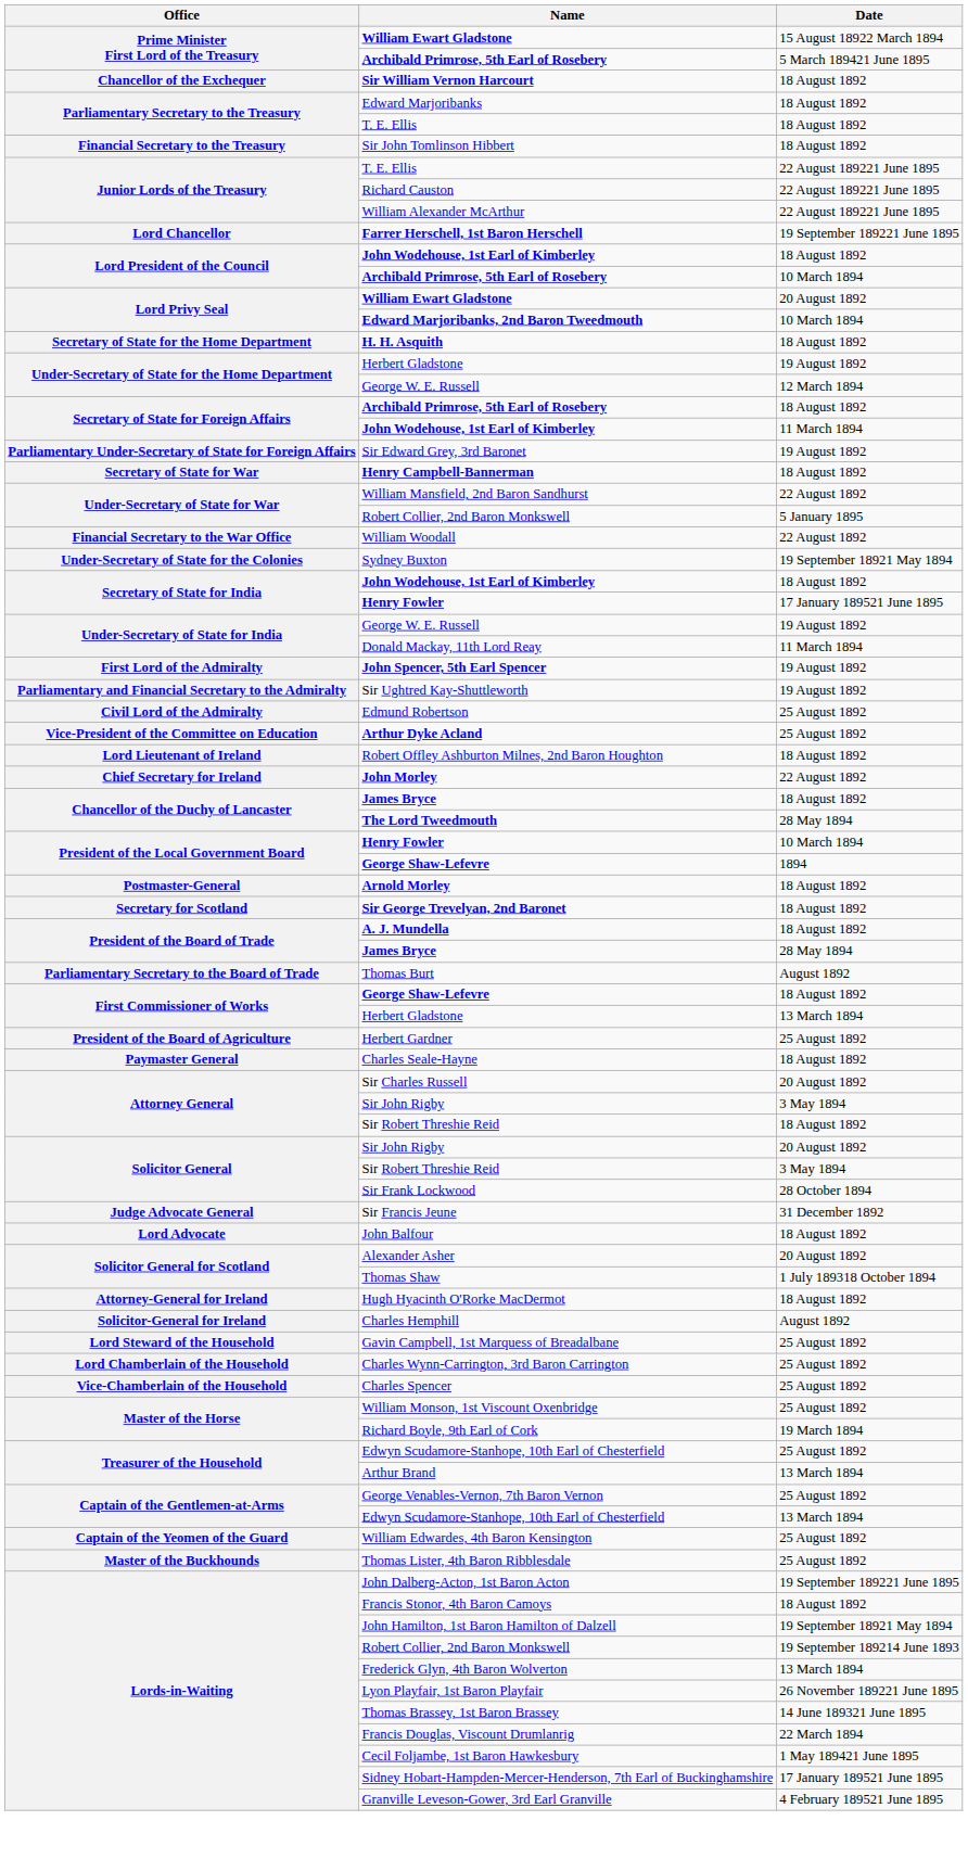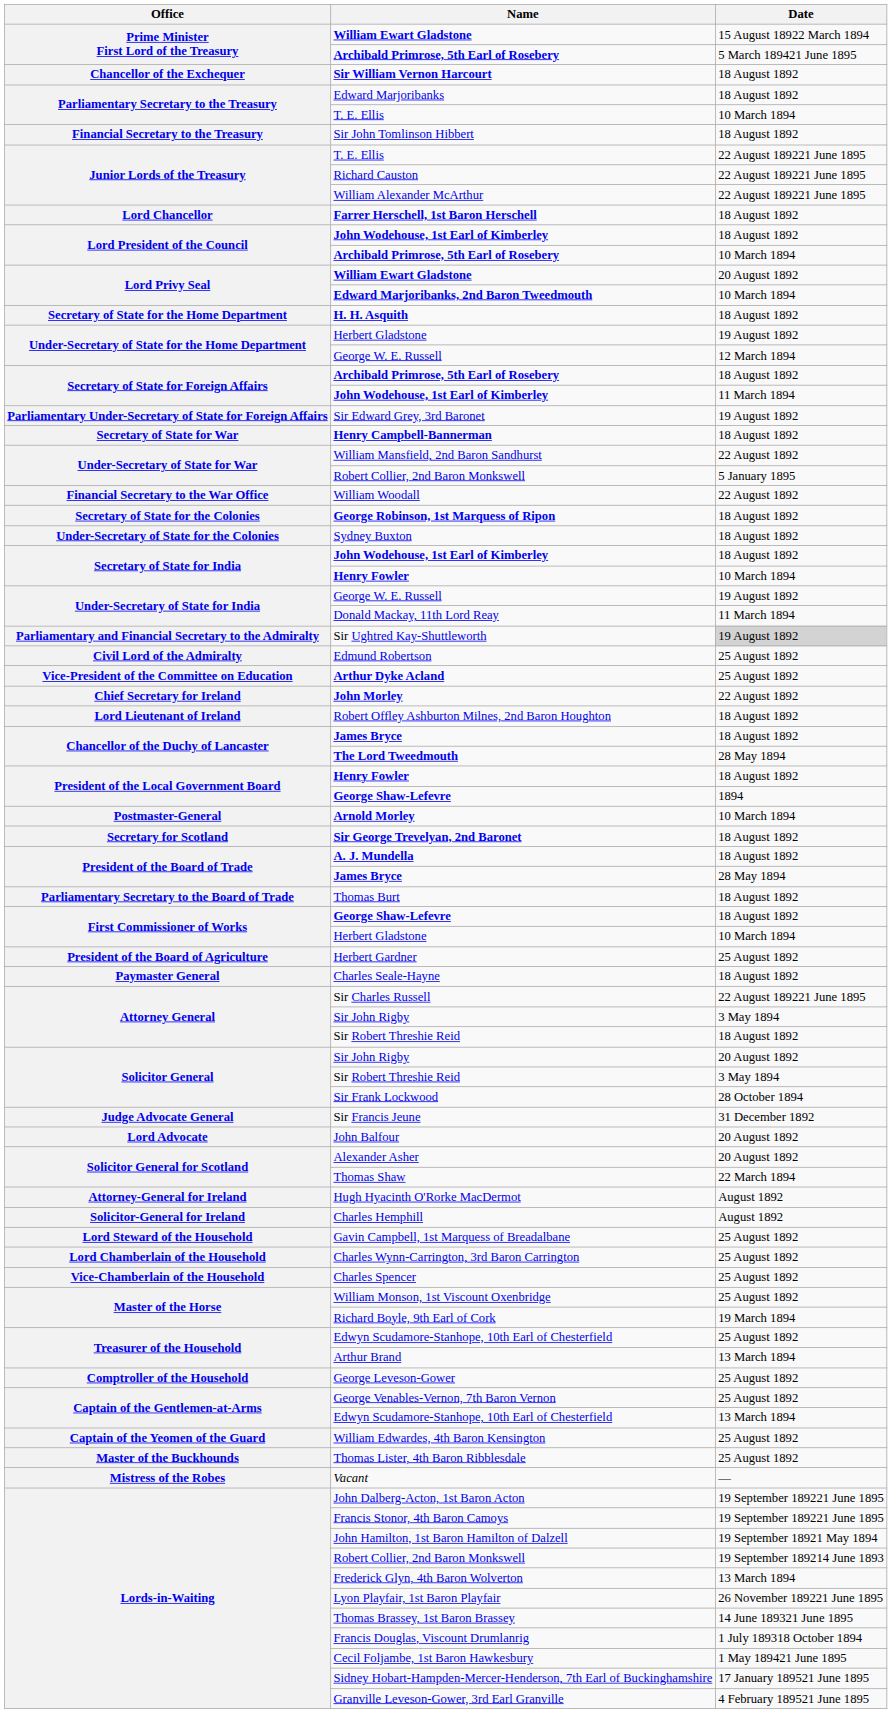 <table class="wikitable plainrowheaders">
 <tr>
 <th>Office</th>
 <th>Name</th>
 <th>Date</th>
 </tr>
 <tr>
 <th scope=row rowspan=2><a href='#'>Prime Minister</a> <br><a href='#'>First Lord of the Treasury</a></th>
 <td><strong><a href='#'>William Ewart Gladstone</a></strong></td>
 <td>15 August 18922 March 1894</td>
 </tr>
 <tr>
 <td><strong><a href='#'>Archibald Primrose, 5th Earl of Rosebery</a></strong></td>
 <td>5 March 189421 June 1895</td>
 </tr>
 <tr>
 <th scope=row><a href='#'>Chancellor of the Exchequer</a></th>
 <td><strong><a href='#'>Sir William Vernon Harcourt</a></strong></td>
 <td>18 August 1892</td>
 </tr>
 <tr>
 <th scope=row rowspan=2><a href='#'>Parliamentary Secretary to the Treasury</a></th>
 <td><a href='#'>Edward Marjoribanks</a></td>
 <td>18 August 1892</td>
 </tr>
 <tr>
 <td><a href='#'>T. E. Ellis</a></td>
-<td>18 August 1892</td>
+<td>10 March 1894</td>
 </tr>
 <tr>
 <th scope=row><a href='#'>Financial Secretary to the Treasury</a></th>
 <td><a href='#'>Sir John Tomlinson Hibbert</a></td>
 <td>18 August 1892</td>
 </tr>
 <tr>
 <th scope=row rowspan=3><a href='#'>Junior Lords of the Treasury</a></th>
 <td><a href='#'>T. E. Ellis</a></td>
 <td>22 August 189221 June 1895</td>
 </tr>
 <tr>
 <td><a href='#'>Richard Causton</a></td>
 <td>22 August  189221 June 1895</td>
 </tr>
 <tr>
 <td><a href='#'>William Alexander McArthur</a></td>
 <td>22 August 189221 June 1895</td>
 </tr>
 <tr>
 <th scope=row><a href='#'>Lord Chancellor</a></th>
 <td><strong><a href='#'>Farrer Herschell, 1st Baron Herschell</a></strong></td>
-<td>19 September 189221 June 1895</td>
+<td>18 August 1892</td>
 </tr>
 <tr>
 <th scope=row rowspan=2><a href='#'>Lord President of the Council</a></th>
 <td><strong><a href='#'>John Wodehouse, 1st Earl of Kimberley</a></strong></td>
 <td>18 August 1892</td>
 </tr>
 <tr>
 <td><strong><a href='#'>Archibald Primrose, 5th Earl of Rosebery</a></strong></td>
 <td>10 March 1894</td>
 </tr>
 <tr>
 <th scope=row rowspan=2><a href='#'>Lord Privy Seal</a></th>
 <td><strong><a href='#'>William Ewart Gladstone</a></strong></td>
 <td>20 August 1892</td>
 </tr>
 <tr>
 <td><strong><a href='#'>Edward Marjoribanks, 2nd Baron Tweedmouth</a></strong></td>
 <td>10 March 1894</td>
 </tr>
 <tr>
 <th scope=row><a href='#'>Secretary of State for the Home Department</a></th>
 <td><strong><a href='#'>H. H. Asquith</a></strong></td>
 <td>18 August 1892</td>
 </tr>
 <tr>
 <th scope=row rowspan=2><a href='#'>Under-Secretary of State for the Home Department</a></th>
 <td><a href='#'>Herbert Gladstone</a></td>
 <td>19 August 1892</td>
 </tr>
 <tr>
 <td><a href='#'>George W. E. Russell</a></td>
 <td>12 March 1894</td>
 </tr>
 <tr>
 <th scope=row rowspan=2><a href='#'>Secretary of State for Foreign Affairs</a></th>
 <td><strong><a href='#'>Archibald Primrose, 5th Earl of Rosebery</a></strong></td>
 <td>18 August 1892</td>
 </tr>
 <tr>
 <td><strong><a href='#'>John Wodehouse, 1st Earl of Kimberley</a></strong></td>
 <td>11 March 1894</td>
 </tr>
 <tr>
 <th scope=row><a href='#'>Parliamentary Under-Secretary of State for Foreign Affairs</a></th>
 <td><a href='#'>Sir Edward Grey, 3rd Baronet</a></td>
 <td>19 August 1892</td>
 </tr>
 <tr>
 <th scope=row><a href='#'>Secretary of State for War</a></th>
 <td><strong><a href='#'>Henry Campbell-Bannerman</a></strong></td>
 <td>18 August 1892</td>
 </tr>
 <tr>
 <th scope=row rowspan=2><a href='#'>Under-Secretary of State for War</a></th>
 <td><a href='#'>William Mansfield, 2nd Baron Sandhurst</a></td>
 <td>22 August 1892</td>
 </tr>
 <tr>
 <td><a href='#'>Robert Collier, 2nd Baron Monkswell</a></td>
 <td>5 January 1895</td>
 </tr>
 <tr>
 <th scope=row><a href='#'>Financial Secretary to the War Office</a></th>
 <td><a href='#'>William Woodall</a></td>
 <td>22 August 1892</td>
 </tr>
 <tr>
+<th scope=row><a href='#'>Secretary of State for the Colonies</a></th>
+<td><strong><a href='#'>George Robinson, 1st Marquess of Ripon</a></strong></td>
+<td>18 August 1892</td>
+</tr>
+<tr>
 <th scope=row><a href='#'>Under-Secretary of State for the Colonies</a></th>
 <td><a href='#'>Sydney Buxton</a></td>
-<td>19 September 18921 May 1894</td>
+<td>18 August 1892</td>
 </tr>
 <tr>
 <th scope=row rowspan=2><a href='#'>Secretary of State for India</a></th>
 <td><strong><a href='#'>John Wodehouse, 1st Earl of Kimberley</a></strong></td>
 <td>18 August 1892</td>
 </tr>
 <tr>
 <td><strong><a href='#'>Henry Fowler</a></strong></td>
-<td>17 January 189521 June 1895</td>
+<td>10 March 1894</td>
 </tr>
 <tr>
 <th scope=row rowspan=2><a href='#'>Under-Secretary of State for India</a></th>
 <td><a href='#'>George W. E. Russell</a></td>
 <td>19 August 1892</td>
 </tr>
 <tr>
 <td><a href='#'>Donald Mackay, 11th Lord Reay</a></td>
 <td>11 March 1894</td>
 </tr>
 <tr>
-<th scope=row><a href='#'>First Lord of the Admiralty</a></th>
-<td><strong><a href='#'>John Spencer, 5th Earl Spencer</a></strong></td>
-<td>19 August 1892</td>
-</tr>
-<tr>
 <th scope=row><a href='#'>Parliamentary and Financial Secretary to the Admiralty</a></th>
 <td>Sir <a href='#'>Ughtred Kay-Shuttleworth</a></td>
-<td>19 August 1892</td>
+<td style="background: lightgrey;">19 August 1892</td>
 </tr>
 <tr>
 <th scope=row><a href='#'>Civil Lord of the Admiralty</a></th>
 <td><a href='#'>Edmund Robertson</a></td>
 <td>25 August 1892</td>
 </tr>
 <tr>
 <th scope=row><a href='#'>Vice-President of the Committee on Education</a></th>
 <td><strong><a href='#'>Arthur Dyke Acland</a></strong></td>
 <td>25 August 1892</td>
 </tr>
 <tr>
+<th scope=row><a href='#'>Chief Secretary for Ireland</a></th>
+<td><strong><a href='#'>John Morley</a></strong></td>
+<td>22 August 1892</td>
+</tr>
+<tr>
 <th scope=row><a href='#'>Lord Lieutenant of Ireland</a></th>
 <td><a href='#'>Robert Offley Ashburton Milnes, 2nd Baron Houghton</a></td>
 <td>18 August 1892</td>
-</tr>
-<tr>
-<th scope=row><a href='#'>Chief Secretary for Ireland</a></th>
-<td><strong><a href='#'>John Morley</a></strong></td>
-<td>22 August 1892</td>
 </tr>
 <tr>
 <th scope=row rowspan=2><a href='#'>Chancellor of the Duchy of Lancaster</a></th>
 <td><strong><a href='#'>James Bryce</a></strong></td>
 <td>18 August 1892</td>
 </tr>
 <tr>
 <td><strong><a href='#'>The Lord Tweedmouth</a></strong></td>
 <td>28 May 1894</td>
 </tr>
 <tr>
 <th scope=row rowspan=2><a href='#'>President of the Local Government Board</a></th>
 <td><strong><a href='#'>Henry Fowler</a></strong></td>
-<td>10 March 1894</td>
+<td>18 August 1892</td>
 </tr>
 <tr>
 <td><strong><a href='#'>George Shaw-Lefevre</a></strong></td>
 <td>1894</td>
 </tr>
 <tr>
 <th scope=row><a href='#'>Postmaster-General</a></th>
 <td><strong><a href='#'>Arnold Morley</a></strong></td>
-<td>18 August 1892</td>
+<td>10 March 1894</td>
 </tr>
 <tr>
 <th scope=row><a href='#'>Secretary for Scotland</a></th>
 <td><strong><a href='#'>Sir George Trevelyan, 2nd Baronet</a></strong></td>
 <td>18 August 1892</td>
 </tr>
 <tr>
 <th scope=row rowspan=2><a href='#'>President of the Board of Trade</a></th>
 <td><strong><a href='#'>A. J. Mundella</a></strong></td>
 <td>18 August 1892</td>
 </tr>
 <tr>
 <td><strong><a href='#'>James Bryce</a></strong></td>
 <td>28 May 1894</td>
 </tr>
 <tr>
 <th scope=row><a href='#'>Parliamentary Secretary to the Board of Trade</a></th>
 <td><a href='#'>Thomas Burt</a></td>
-<td>August 1892</td>
+<td>18 August 1892</td>
 </tr>
 <tr>
 <th scope=row rowspan=2><a href='#'>First Commissioner of Works</a></th>
 <td><strong><a href='#'>George Shaw-Lefevre</a></strong></td>
 <td>18 August 1892</td>
 </tr>
 <tr>
 <td><a href='#'>Herbert Gladstone</a></td>
-<td>13 March 1894</td>
+<td>10 March 1894</td>
 </tr>
 <tr>
 <th scope=row><a href='#'>President of the Board of Agriculture</a></th>
 <td><a href='#'>Herbert Gardner</a></td>
 <td>25 August 1892</td>
 </tr>
 <tr>
 <th scope=row><a href='#'>Paymaster General</a></th>
 <td><a href='#'>Charles Seale-Hayne</a></td>
 <td>18 August 1892</td>
 </tr>
 <tr>
 <th scope=row rowspan=3><a href='#'>Attorney General</a></th>
 <td>Sir <a href='#'>Charles Russell</a></td>
-<td>20 August 1892</td>
+<td>22 August 189221 June 1895</td>
 </tr>
 <tr>
 <td><a href='#'>Sir John Rigby</a></td>
 <td>3 May 1894</td>
 </tr>
 <tr>
 <td>Sir <a href='#'>Robert Threshie Reid</a></td>
 <td>18 August 1892</td>
 </tr>
 <tr>
 <th scope=row rowspan=3><a href='#'>Solicitor General</a></th>
 <td><a href='#'>Sir John Rigby</a></td>
 <td>20 August 1892</td>
 </tr>
 <tr>
 <td>Sir <a href='#'>Robert Threshie Reid</a></td>
 <td>3 May 1894</td>
 </tr>
 <tr>
 <td><a href='#'>Sir Frank Lockwood</a></td>
 <td>28 October 1894</td>
 </tr>
 <tr>
 <th scope=row><a href='#'>Judge Advocate General</a></th>
 <td>Sir <a href='#'>Francis Jeune</a></td>
 <td>31 December 1892</td>
 </tr>
 <tr>
 <th scope=row><a href='#'>Lord Advocate</a></th>
 <td><a href='#'>John Balfour</a></td>
-<td>18 August 1892</td>
+<td>20 August 1892</td>
 </tr>
 <tr>
 <th scope=row rowspan=2><a href='#'>Solicitor General for Scotland</a></th>
 <td><a href='#'>Alexander Asher</a></td>
 <td>20 August 1892</td>
 </tr>
 <tr>
 <td><a href='#'>Thomas Shaw</a></td>
-<td>1 July 189318 October 1894</td>
+<td>22 March 1894</td>
 </tr>
 <tr>
 <th scope=row><a href='#'>Attorney-General for Ireland</a></th>
 <td><a href='#'>Hugh Hyacinth O'Rorke MacDermot</a></td>
-<td>18 August 1892</td>
+<td>August 1892</td>
 </tr>
 <tr>
 <th scope=row><a href='#'>Solicitor-General for Ireland</a></th>
 <td><a href='#'>Charles Hemphill</a></td>
 <td>August 1892</td>
 </tr>
 <tr>
 <th scope=row><a href='#'>Lord Steward of the Household</a></th>
 <td><a href='#'>Gavin Campbell, 1st Marquess of Breadalbane</a></td>
 <td>25 August 1892</td>
 </tr>
 <tr>
 <th scope=row><a href='#'>Lord Chamberlain of the Household</a></th>
 <td><a href='#'>Charles Wynn-Carrington, 3rd Baron Carrington</a></td>
 <td>25 August 1892</td>
 </tr>
 <tr>
 <th scope=row><a href='#'>Vice-Chamberlain of the Household</a></th>
 <td><a href='#'>Charles Spencer</a></td>
 <td>25 August 1892</td>
 </tr>
 <tr>
 <th scope=row rowspan=2><a href='#'>Master of the Horse</a></th>
 <td><a href='#'>William Monson, 1st Viscount Oxenbridge</a></td>
 <td>25 August 1892</td>
 </tr>
 <tr>
 <td><a href='#'>Richard Boyle, 9th Earl of Cork</a></td>
 <td>19 March 1894</td>
 </tr>
 <tr>
 <th scope=row rowspan=2><a href='#'>Treasurer of the Household</a></th>
 <td><a href='#'>Edwyn Scudamore-Stanhope, 10th Earl of Chesterfield</a></td>
 <td>25 August 1892</td>
 </tr>
 <tr>
 <td><a href='#'>Arthur Brand</a></td>
 <td>13 March 1894</td>
 </tr>
 <tr>
+<th scope=row><a href='#'>Comptroller of the Household</a></th>
+<td><a href='#'>George Leveson-Gower</a></td>
+<td>25 August 1892</td>
+</tr>
+<tr>
 <th scope=row rowspan=2><a href='#'>Captain of the Gentlemen-at-Arms</a></th>
 <td><a href='#'>George Venables-Vernon, 7th Baron Vernon</a></td>
 <td>25 August 1892</td>
 </tr>
 <tr>
 <td><a href='#'>Edwyn Scudamore-Stanhope, 10th Earl of Chesterfield</a></td>
 <td>13 March 1894</td>
 </tr>
 <tr>
 <th scope=row><a href='#'>Captain of the Yeomen of the Guard</a></th>
 <td><a href='#'>William Edwardes, 4th Baron Kensington</a></td>
 <td>25 August 1892</td>
 </tr>
 <tr>
 <th scope=row><a href='#'>Master of the Buckhounds</a></th>
 <td><a href='#'>Thomas Lister, 4th Baron Ribblesdale</a></td>
 <td>25 August 1892</td>
 </tr>
 <tr>
+<th scope=row><a href='#'>Mistress of the Robes</a></th>
+<td><em>Vacant</em></td>
+<td>—</td>
+</tr>
+<tr>
 <th scope=row rowspan=11><a href='#'>Lords-in-Waiting</a></th>
 <td><a href='#'>John Dalberg-Acton, 1st Baron Acton</a></td>
 <td>19 September 189221 June 1895</td>
 </tr>
 <tr>
 <td><a href='#'>Francis Stonor, 4th Baron Camoys</a></td>
-<td>18 August 1892</td>
+<td>19 September 189221 June 1895</td>
 </tr>
 <tr>
 <td><a href='#'>John Hamilton, 1st Baron Hamilton of Dalzell</a></td>
 <td>19 September 18921 May 1894</td>
 </tr>
 <tr>
 <td><a href='#'>Robert Collier, 2nd Baron Monkswell</a></td>
 <td>19 September 189214 June 1893</td>
 </tr>
 <tr>
 <td><a href='#'>Frederick Glyn, 4th Baron Wolverton</a></td>
 <td>13 March 1894</td>
 </tr>
 <tr>
 <td><a href='#'>Lyon Playfair, 1st Baron Playfair</a></td>
 <td>26 November 189221 June 1895</td>
 </tr>
 <tr>
 <td><a href='#'>Thomas Brassey, 1st Baron Brassey</a></td>
 <td>14 June 189321 June 1895</td>
 </tr>
 <tr>
 <td><a href='#'>Francis Douglas, Viscount Drumlanrig</a></td>
-<td>22 March 1894</td>
+<td>1 July 189318 October 1894</td>
 </tr>
 <tr>
 <td><a href='#'>Cecil Foljambe, 1st Baron Hawkesbury</a></td>
 <td>1 May 189421 June 1895</td>
 </tr>
 <tr>
 <td><a href='#'>Sidney Hobart-Hampden-Mercer-Henderson, 7th Earl of Buckinghamshire</a></td>
 <td>17 January 189521 June 1895</td>
 </tr>
 <tr>
 <td><a href='#'>Granville Leveson-Gower, 3rd Earl Granville</a></td>
 <td>4 February 189521 June 1895</td>
 </tr>
 </table>
